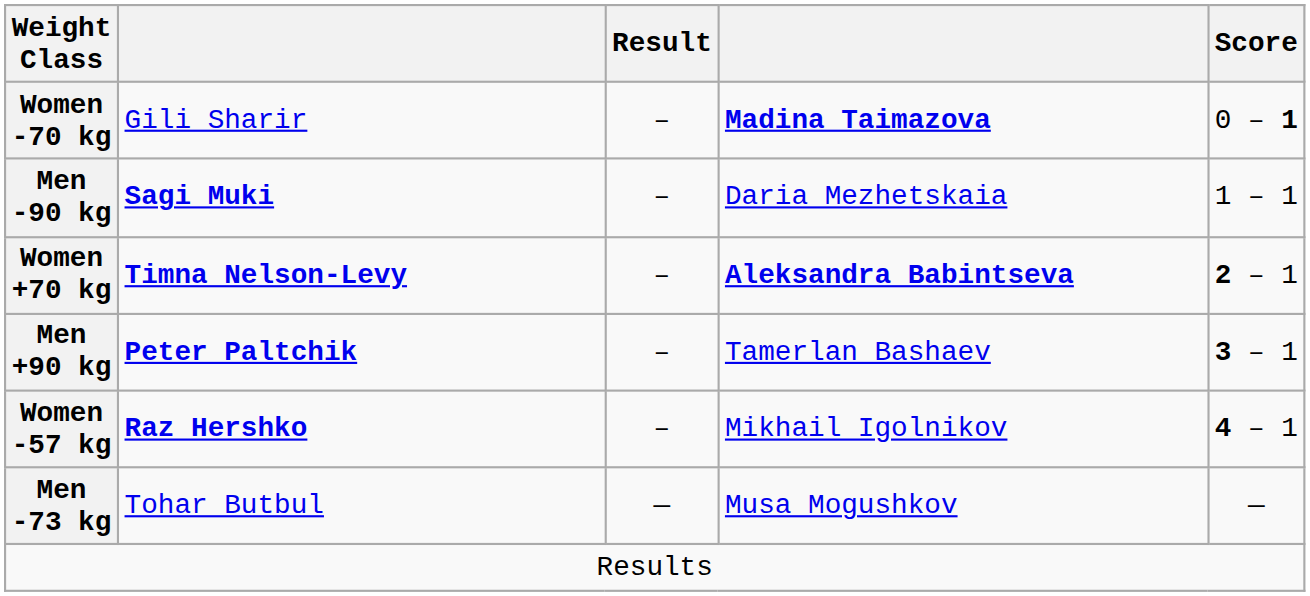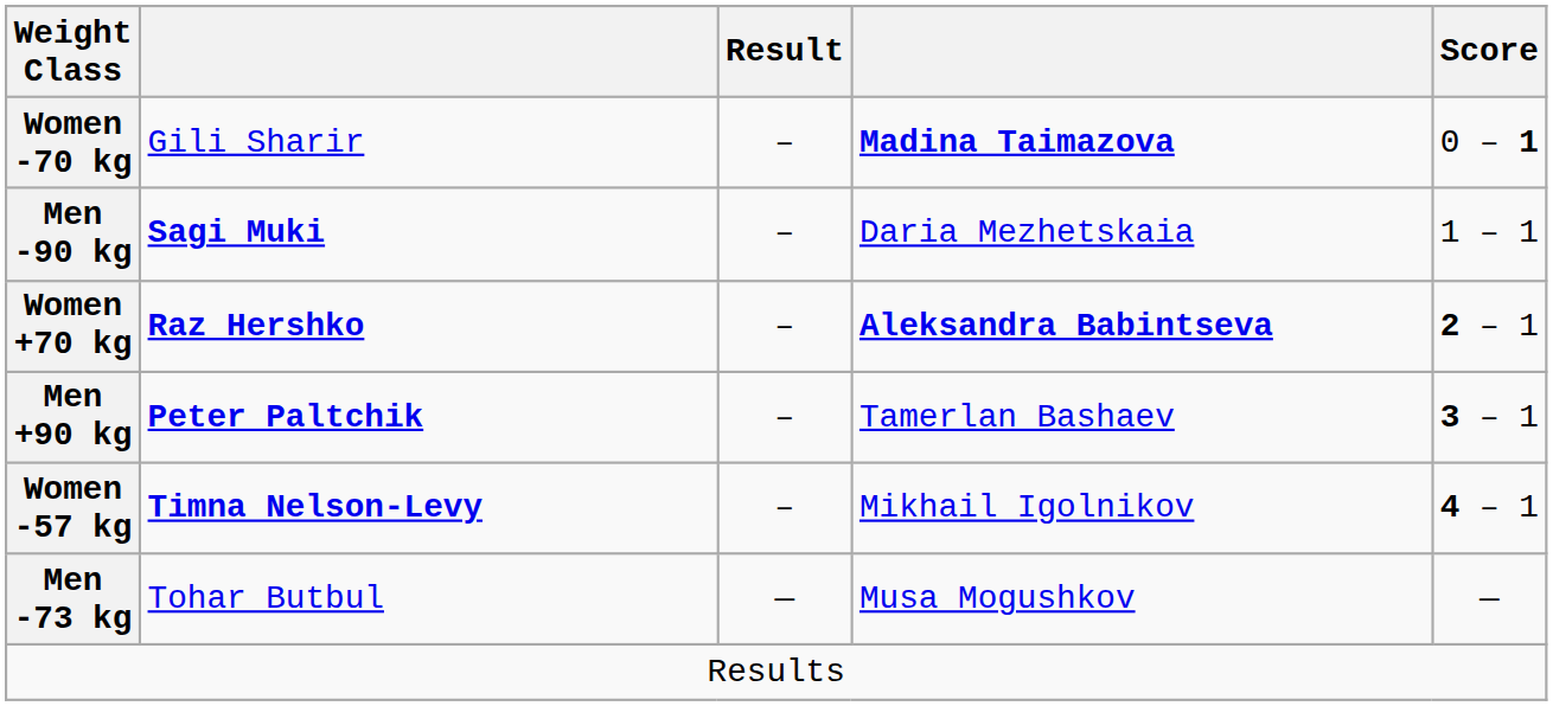 <table class="wikitable">
 <tr>
 <th>Weight Class</th>
 <th style="width: 230px;"></th>
 <th>Result</th>
 <th style="width: 230px;"></th>
 <th>Score</th>
 </tr>
 <tr>
 <th>Women -70 kg</th>
 <td><a href='#'>Gili Sharir</a></td>
 <td align=center> – <strong></strong></td>
 <td><strong><a href='#'>Madina Taimazova</a></strong></td>
 <td align=center>0 – <strong>1</strong></td>
 </tr>
 <tr>
 <th>Men -90 kg</th>
 <td><strong><a href='#'>Sagi Muki</a></strong></td>
 <td align=center><strong></strong> – </td>
 <td><a href='#'>Daria Mezhetskaia</a></td>
 <td align=center>1 – 1</td>
 </tr>
 <tr>
 <th>Women +70 kg</th>
-<td><strong><a href='#'>Timna Nelson-Levy</a></strong></td>
+<td><strong><a href='#'>Raz Hershko</a></strong></td>
 <td align=center><strong></strong> – </td>
 <td><strong><a href='#'>Aleksandra Babintseva</a></strong></td>
 <td align=center><strong>2</strong> – 1</td>
 </tr>
 <tr>
 <th>Men +90 kg</th>
 <td><strong><a href='#'>Peter Paltchik</a></strong></td>
 <td align=center><strong></strong> – </td>
 <td><a href='#'>Tamerlan Bashaev</a></td>
 <td align=center><strong>3</strong> – 1</td>
 </tr>
 <tr>
 <th>Women -57 kg</th>
-<td><strong><a href='#'>Raz Hershko</a></strong></td>
+<td><strong><a href='#'>Timna Nelson-Levy</a></strong></td>
 <td align=center><strong></strong> – </td>
 <td><a href='#'>Mikhail Igolnikov</a></td>
 <td align=center><strong>4</strong> – 1</td>
 </tr>
 <tr>
 <th>Men -73 kg</th>
 <td><a href='#'>Tohar Butbul</a></td>
 <td align=center>—</td>
 <td><a href='#'>Musa Mogushkov</a></td>
 <td align=center>—</td>
 </tr>
 <tr>
 <td align=center colspan=5>Results</td>
 </tr>
 </table>
